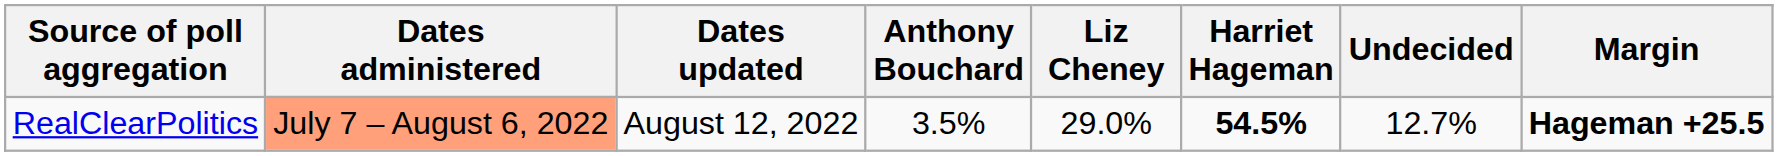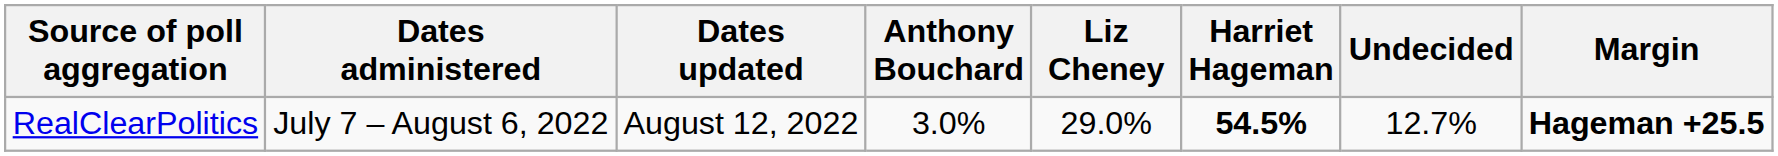 <table class="wikitable sortable" style="text-align:center;font-size:90%;line-height:17px">
 <tr>
 <th>Source of poll<br>aggregation</th>
 <th>Dates<br>administered</th>
 <th>Dates<br>updated</th>
 <th style="width:60px;">Anthony<br>Bouchard</th>
 <th style="width:60px;">Liz<br>Cheney</th>
 <th style="width:60px;">Harriet<br>Hageman</th>
 <th style="width:60px;">Undecided<br></th>
 <th>Margin</th>
 </tr>
 <tr>
 <td><a href='#'>RealClearPolitics</a></td>
-<td style="background: lightsalmon;">July 7 – August 6, 2022</td>
+<td>July 7 – August 6, 2022</td>
 <td>August 12, 2022</td>
-<td>3.5%</td>
+<td>3.0%</td>
 <td>29.0%</td>
 <td><strong>54.5%</strong></td>
 <td>12.7%</td>
 <td><strong>Hageman +25.5</strong></td>
 </tr>
 </table>
